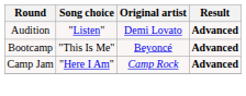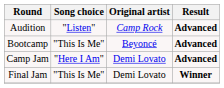 <table class="wikitable plainrowheaders" style="text-align:center;">
 <tr>
 <th>Round</th>
 <th>Song choice</th>
 <th>Original artist</th>
 <th>Result</th>
 </tr>
 <tr bgcolor="FAF6F6">
 <td>Audition</td>
 <td>"<a href='#'>Listen</a>"</td>
-<td><a href='#'>Demi Lovato</a></td>
+<td><em><a href='#'>Camp Rock</a></em></td>
 <td><strong>Advanced</strong></td>
 </tr>
 <tr bgcolor="FAF6F6">
 <td>Bootcamp</td>
 <td>"This Is Me"</td>
 <td><a href='#'>Beyoncé</a></td>
 <td><strong>Advanced</strong></td>
 </tr>
 <tr bgcolor="FAF6F6">
 <td>Camp Jam</td>
 <td>"<a href='#'>Here I Am</a>"</td>
-<td><em><a href='#'>Camp Rock</a></em></td>
+<td><a href='#'>Demi Lovato</a></td>
 <td><strong>Advanced</strong></td>
+</tr>
+<tr bgcolor="FAF6F6">
+<td>Final Jam</td>
+<td>"This Is Me"</td>
+<td>Demi Lovato</td>
+<td><strong>Winner</strong></td>
 </tr>
 <tr>
 </tr>
 </table>
